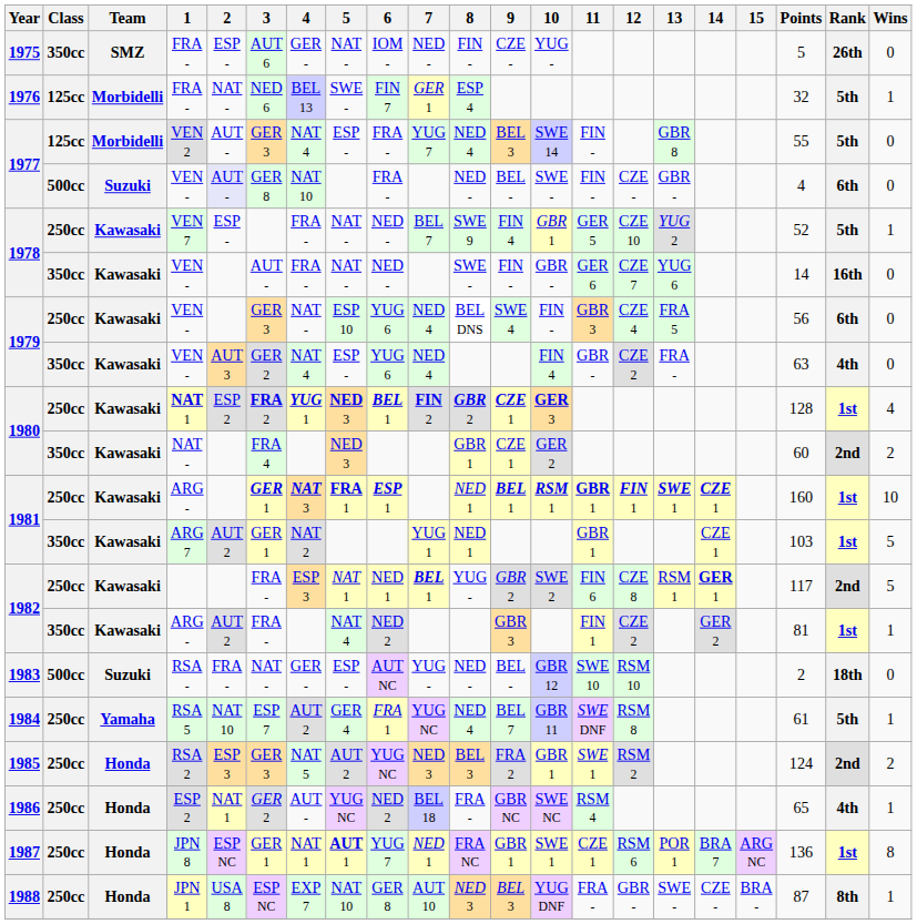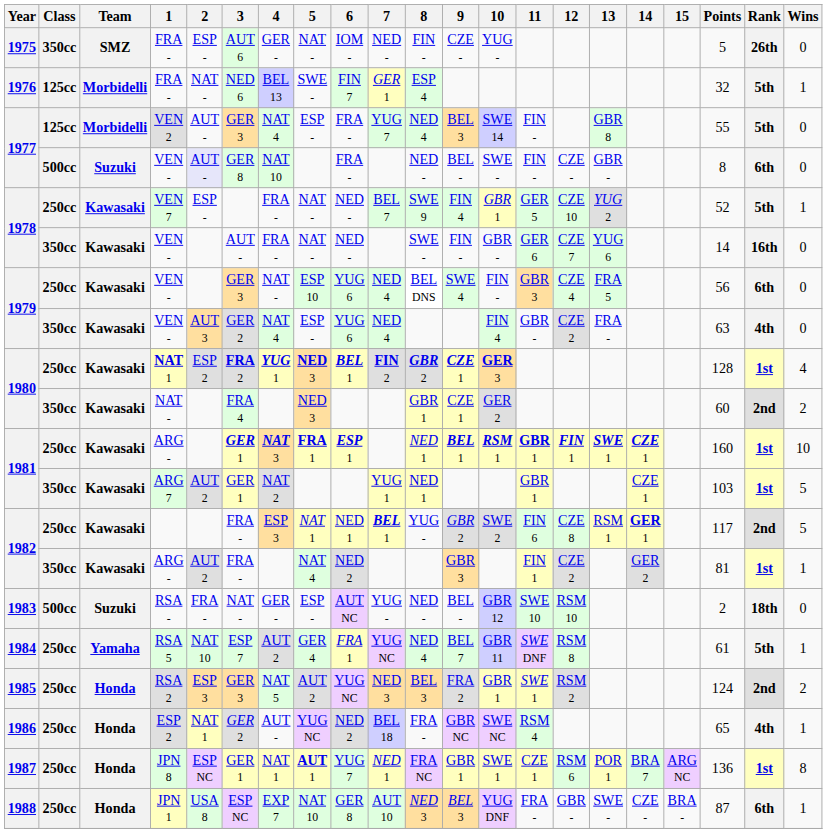 <table class="wikitable" style="text-align:center; font-size:95%">
 <tr>
 <th>Year</th>
 <th>Class</th>
 <th>Team</th>
 <th>1</th>
 <th>2</th>
 <th>3</th>
 <th>4</th>
 <th>5</th>
 <th>6</th>
 <th>7</th>
 <th>8</th>
 <th>9</th>
 <th>10</th>
 <th>11</th>
 <th>12</th>
 <th>13</th>
 <th>14</th>
 <th>15</th>
 <th>Points</th>
 <th>Rank</th>
 <th>Wins</th>
 </tr>
 <tr>
 <th><a href='#'>1975</a></th>
 <th>350cc</th>
 <th>SMZ</th>
 <td><a href='#'>FRA</a><br><small>-</small></td>
 <td><a href='#'>ESP</a><br><small>-</small></td>
 <td style="background:#DFFFDF;"><a href='#'>AUT</a><br><small>6</small></td>
 <td><a href='#'>GER</a><br><small>-</small></td>
 <td><a href='#'>NAT</a><br><small>-</small></td>
 <td><a href='#'>IOM</a><br><small>-</small></td>
 <td><a href='#'>NED</a><br><small>-</small></td>
 <td><a href='#'>FIN</a><br><small>-</small></td>
 <td><a href='#'>CZE</a><br><small>-</small></td>
 <td><a href='#'>YUG</a><br><small>-</small></td>
 <td></td>
 <td></td>
 <td></td>
 <td></td>
 <td></td>
 <td>5</td>
 <th>26th</th>
 <td>0</td>
 </tr>
 <tr>
 <th><a href='#'>1976</a></th>
 <th>125cc</th>
 <th><a href='#'>Morbidelli</a></th>
 <td><a href='#'>FRA</a><br><small>-</small></td>
 <td><a href='#'>NAT</a><br><small>-</small></td>
 <td style="background:#DFFFDF;"><a href='#'>NED</a><br><small>6</small></td>
 <td style="background:#CFCFFF;"><a href='#'>BEL</a><br><small>13</small></td>
 <td><a href='#'>SWE</a><br><small>-</small></td>
 <td style="background:#DFFFDF;"><a href='#'>FIN</a><br><small>7</small></td>
 <td style="background:#FFFFBF;"><em><a href='#'>GER</a></em><br><small>1</small></td>
 <td style="background:#DFFFDF;"><a href='#'>ESP</a><br><small>4</small></td>
 <td></td>
 <td></td>
 <td></td>
 <td></td>
 <td></td>
 <td></td>
 <td></td>
 <td>32</td>
 <th>5th</th>
 <td>1</td>
 </tr>
 <tr>
 <th rowspan=2><a href='#'>1977</a></th>
 <th>125cc</th>
 <th><a href='#'>Morbidelli</a></th>
 <td style="background:#DFDFDF;"><a href='#'>VEN</a><br><small>2</small></td>
 <td><a href='#'>AUT</a><br><small>-</small></td>
 <td style="background:#FFDF9F;"><a href='#'>GER</a><br><small>3</small></td>
 <td style="background:#DFFFDF;"><a href='#'>NAT</a><br><small>4</small></td>
 <td><a href='#'>ESP</a><br><small>-</small></td>
 <td><a href='#'>FRA</a><br><small>-</small></td>
 <td style="background:#DFFFDF;"><a href='#'>YUG</a><br><small>7</small></td>
 <td style="background:#DFFFDF;"><a href='#'>NED</a><br><small>4</small></td>
 <td style="background:#FFDF9F;"><a href='#'>BEL</a><br><small>3</small></td>
 <td style="background:#CFCFFF;"><a href='#'>SWE</a><br><small>14</small></td>
 <td><a href='#'>FIN</a><br><small>-</small></td>
 <td></td>
 <td style="background:#DFFFDF;"><a href='#'>GBR</a><br><small>8</small></td>
 <td></td>
 <td></td>
 <td>55</td>
 <th>5th</th>
 <td>0</td>
 </tr>
 <tr>
 <th>500cc</th>
 <th><a href='#'>Suzuki</a></th>
 <td><a href='#'>VEN</a><br><small>-</small></td>
 <td style="background: lavender;"><a href='#'>AUT</a><br><small>-</small></td>
 <td style="background:#DFFFDF;"><a href='#'>GER</a><br><small>8</small></td>
 <td style="background:#DFFFDF;"><a href='#'>NAT</a><br><small>10</small></td>
 <td></td>
 <td><a href='#'>FRA</a><br><small>-</small></td>
 <td></td>
 <td><a href='#'>NED</a><br><small>-</small></td>
 <td><a href='#'>BEL</a><br><small>-</small></td>
 <td><a href='#'>SWE</a><br><small>-</small></td>
 <td><a href='#'>FIN</a><br><small>-</small></td>
 <td><a href='#'>CZE</a><br><small>-</small></td>
 <td><a href='#'>GBR</a><br><small>-</small></td>
 <td></td>
 <td></td>
-<td>4</td>
+<td>8</td>
 <th>6th</th>
 <td>0</td>
 </tr>
 <tr>
 <th rowspan=2><a href='#'>1978</a></th>
 <th>250cc</th>
 <th><a href='#'>Kawasaki</a></th>
 <td style="background:#DFFFDF;"><a href='#'>VEN</a><br><small>7</small></td>
 <td><a href='#'>ESP</a><br><small>-</small></td>
 <td></td>
 <td><a href='#'>FRA</a><br><small>-</small></td>
 <td><a href='#'>NAT</a><br><small>-</small></td>
 <td><a href='#'>NED</a><br><small>-</small></td>
 <td style="background:#DFFFDF;"><a href='#'>BEL</a><br><small>7</small></td>
 <td style="background:#DFFFDF;"><a href='#'>SWE</a><br><small>9</small></td>
 <td style="background:#DFFFDF;"><a href='#'>FIN</a><br><small>4</small></td>
 <td style="background:#FFFFBF;"><em><a href='#'>GBR</a></em><br><small>1</small></td>
 <td style="background:#DFFFDF;"><a href='#'>GER</a><br><small>5</small></td>
 <td style="background:#DFFFDF;"><a href='#'>CZE</a><br><small>10</small></td>
 <td style="background:#DFDFDF;"><em><a href='#'>YUG</a></em><br><small>2</small></td>
 <td></td>
 <td></td>
 <td>52</td>
 <th>5th</th>
 <td>1</td>
 </tr>
 <tr>
 <th>350cc</th>
 <th>Kawasaki</th>
 <td><a href='#'>VEN</a><br><small>-</small></td>
 <td></td>
 <td><a href='#'>AUT</a><br><small>-</small></td>
 <td><a href='#'>FRA</a><br><small>-</small></td>
 <td><a href='#'>NAT</a><br><small>-</small></td>
 <td><a href='#'>NED</a><br><small>-</small></td>
 <td></td>
 <td><a href='#'>SWE</a><br><small>-</small></td>
 <td><a href='#'>FIN</a><br><small>-</small></td>
 <td><a href='#'>GBR</a><br><small>-</small></td>
 <td style="background:#DFFFDF;"><a href='#'>GER</a><br><small>6</small></td>
 <td style="background:#DFFFDF;"><a href='#'>CZE</a><br><small>7</small></td>
 <td style="background:#DFFFDF;"><a href='#'>YUG</a><br><small>6</small></td>
 <td></td>
 <td></td>
 <td>14</td>
 <th>16th</th>
 <td>0</td>
 </tr>
 <tr>
 <th rowspan=2><a href='#'>1979</a></th>
 <th>250cc</th>
 <th>Kawasaki</th>
 <td><a href='#'>VEN</a><br><small>-</small></td>
 <td></td>
 <td style="background:#FFDF9F;"><a href='#'>GER</a><br><small>3</small></td>
 <td><a href='#'>NAT</a><br><small>-</small></td>
 <td style="background:#DFFFDF;"><a href='#'>ESP</a><br><small>10</small></td>
 <td style="background:#DFFFDF;"><a href='#'>YUG</a><br><small>6</small></td>
 <td style="background:#DFFFDF;"><a href='#'>NED</a><br><small>4</small></td>
 <td style="background:#ffffff;"><a href='#'>BEL</a><br><small>DNS</small></td>
 <td style="background:#DFFFDF;"><a href='#'>SWE</a><br><small>4</small></td>
 <td><a href='#'>FIN</a><br><small>-</small></td>
 <td style="background:#FFDF9F;"><a href='#'>GBR</a><br><small>3</small></td>
 <td style="background:#DFFFDF;"><a href='#'>CZE</a><br><small>4</small></td>
 <td style="background:#DFFFDF;"><a href='#'>FRA</a><br><small>5</small></td>
 <td></td>
 <td></td>
 <td>56</td>
 <th>6th</th>
 <td>0</td>
 </tr>
 <tr>
 <th>350cc</th>
 <th>Kawasaki</th>
 <td><a href='#'>VEN</a><br><small>-</small></td>
 <td style="background:#FFDF9F;"><a href='#'>AUT</a><br><small>3</small></td>
 <td style="background:#DFDFDF;"><a href='#'>GER</a><br><small>2</small></td>
 <td style="background:#DFFFDF;"><a href='#'>NAT</a><br><small>4</small></td>
 <td><a href='#'>ESP</a><br><small>-</small></td>
 <td style="background:#DFFFDF;"><a href='#'>YUG</a><br><small>6</small></td>
 <td style="background:#DFFFDF;"><a href='#'>NED</a><br><small>4</small></td>
 <td></td>
 <td></td>
 <td style="background:#DFFFDF;"><a href='#'>FIN</a><br><small>4</small></td>
 <td><a href='#'>GBR</a><br><small>-</small></td>
 <td style="background:#DFDFDF;"><a href='#'>CZE</a><br><small>2</small></td>
 <td><a href='#'>FRA</a><br><small>-</small></td>
 <td></td>
 <td></td>
 <td>63</td>
 <th>4th</th>
 <td>0</td>
 </tr>
 <tr>
 <th rowspan=2><a href='#'>1980</a></th>
 <th>250cc</th>
 <th>Kawasaki</th>
 <td style="background:#FFFFBF;"><strong><a href='#'>NAT</a></strong><br><small>1</small></td>
 <td style="background:#DFDFDF;"><a href='#'>ESP</a><br><small>2</small></td>
 <td style="background:#DFDFDF;"><strong><a href='#'>FRA</a></strong><br><small>2</small></td>
 <td style="background:#FFFFBF;"><strong><em><a href='#'>YUG</a></em></strong><br><small>1</small></td>
 <td style="background:#FFDF9F;"><strong><a href='#'>NED</a></strong><br><small>3</small></td>
 <td style="background:#FFFFBF;"><strong><em><a href='#'>BEL</a></em></strong><br><small>1</small></td>
 <td style="background:#DFDFDF;"><strong><a href='#'>FIN</a></strong><br><small>2</small></td>
 <td style="background:#DFDFDF;"><strong><em><a href='#'>GBR</a></em></strong><br><small>2</small></td>
 <td style="background:#FFFFBF;"><strong><em><a href='#'>CZE</a></em></strong><br><small>1</small></td>
 <td style="background:#FFDF9F;"><strong><a href='#'>GER</a></strong><br><small>3</small></td>
 <td></td>
 <td></td>
 <td></td>
 <td></td>
 <td></td>
 <td>128</td>
 <td style="background:#FFFFBF;"><strong><a href='#'>1st</a></strong></td>
 <td>4</td>
 </tr>
 <tr>
 <th>350cc</th>
 <th>Kawasaki</th>
 <td><a href='#'>NAT</a><br><small>-</small></td>
 <td></td>
 <td style="background:#DFFFDF;"><a href='#'>FRA</a><br><small>4</small></td>
 <td></td>
 <td style="background:#FFDF9F;"><a href='#'>NED</a><br><small>3</small></td>
 <td></td>
 <td></td>
 <td style="background:#FFFFBF;"><a href='#'>GBR</a><br><small>1</small></td>
 <td style="background:#FFFFBF;"><a href='#'>CZE</a><br><small>1</small></td>
 <td style="background:#DFDFDF;"><a href='#'>GER</a><br><small>2</small></td>
 <td></td>
 <td></td>
 <td></td>
 <td></td>
 <td></td>
 <td>60</td>
 <td style="background:#DFDFDF;"><strong>2nd</strong></td>
 <td>2</td>
 </tr>
 <tr>
 <th rowspan=2><a href='#'>1981</a></th>
 <th>250cc</th>
 <th>Kawasaki</th>
 <td><a href='#'>ARG</a><br><small>-</small></td>
 <td></td>
 <td style="background:#FFFFBF;"><strong><em><a href='#'>GER</a></em></strong><br><small>1</small></td>
 <td style="background:#FFDF9F;"><strong><em><a href='#'>NAT</a></em></strong><br><small>3</small></td>
 <td style="background:#FFFFBF;"><strong><a href='#'>FRA</a></strong><br><small>1</small></td>
 <td style="background:#FFFFBF;"><strong><em><a href='#'>ESP</a></em></strong><br><small>1</small></td>
 <td></td>
 <td style="background:#FFFFBF;"><em><a href='#'>NED</a></em><br><small>1</small></td>
 <td style="background:#FFFFBF;"><strong><em><a href='#'>BEL</a></em></strong><br><small>1</small></td>
 <td style="background:#FFFFBF;"><strong><em><a href='#'>RSM</a></em></strong><br><small>1</small></td>
 <td style="background:#FFFFBF;"><strong><a href='#'>GBR</a></strong><br><small>1</small></td>
 <td style="background:#FFFFBF;"><strong><em><a href='#'>FIN</a></em></strong><br><small>1</small></td>
 <td style="background:#FFFFBF;"><strong><em><a href='#'>SWE</a></em></strong><br><small>1</small></td>
 <td style="background:#FFFFBF;"><strong><em><a href='#'>CZE</a></em></strong><br><small>1</small></td>
 <td></td>
 <td>160</td>
 <td style="background:#FFFFBF;"><strong><a href='#'>1st</a></strong></td>
 <td>10</td>
 </tr>
 <tr>
 <th>350cc</th>
 <th>Kawasaki</th>
 <td style="background:#DFFFDF;"><a href='#'>ARG</a><br><small>7</small></td>
 <td style="background:#DFDFDF;"><a href='#'>AUT</a><br><small>2</small></td>
 <td style="background:#FFFFBF;"><a href='#'>GER</a><br><small>1</small></td>
 <td style="background:#DFDFDF;"><a href='#'>NAT</a><br><small>2</small></td>
 <td></td>
 <td></td>
 <td style="background:#FFFFBF;"><a href='#'>YUG</a><br><small>1</small></td>
 <td style="background:#FFFFBF;"><a href='#'>NED</a><br><small>1</small></td>
 <td></td>
 <td></td>
 <td style="background:#FFFFBF;"><a href='#'>GBR</a><br><small>1</small></td>
 <td></td>
 <td></td>
 <td style="background:#FFFFBF;"><a href='#'>CZE</a><br><small>1</small></td>
 <td></td>
 <td>103</td>
 <td style="background:#FFFFBF;"><strong><a href='#'>1st</a></strong></td>
 <td>5</td>
 </tr>
 <tr>
 <th rowspan=2><a href='#'>1982</a></th>
 <th>250cc</th>
 <th>Kawasaki</th>
 <td></td>
 <td></td>
 <td><a href='#'>FRA</a><br><small>-</small></td>
 <td style="background:#FFDF9F;"><a href='#'>ESP</a><br><small>3</small></td>
 <td style="background:#FFFFBF;"><em><a href='#'>NAT</a></em><br><small>1</small></td>
 <td style="background:#FFFFBF;"><a href='#'>NED</a><br><small>1</small></td>
 <td style="background:#FFFFBF;"><strong><em><a href='#'>BEL</a></em></strong><br><small>1</small></td>
 <td><a href='#'>YUG</a><br><small>-</small></td>
 <td style="background:#DFDFDF;"><em><a href='#'>GBR</a></em><br><small>2</small></td>
 <td style="background:#DFDFDF;"><a href='#'>SWE</a><br><small>2</small></td>
 <td style="background:#DFFFDF;"><a href='#'>FIN</a><br><small>6</small></td>
 <td style="background:#DFFFDF;"><a href='#'>CZE</a><br><small>8</small></td>
 <td style="background:#FFFFBF;"><a href='#'>RSM</a><br><small>1</small></td>
 <td style="background:#FFFFBF;"><strong><a href='#'>GER</a></strong><br><small>1</small></td>
 <td></td>
 <td>117</td>
 <td style="background:#DFDFDF;"><strong>2nd</strong></td>
 <td>5</td>
 </tr>
 <tr>
 <th>350cc</th>
 <th>Kawasaki</th>
 <td><a href='#'>ARG</a><br><small>-</small></td>
 <td style="background:#DFDFDF;"><a href='#'>AUT</a><br><small>2</small></td>
 <td><a href='#'>FRA</a><br><small>-</small></td>
 <td></td>
 <td style="background:#DFFFDF;"><a href='#'>NAT</a><br><small>4</small></td>
 <td style="background:#DFDFDF;"><a href='#'>NED</a><br><small>2</small></td>
 <td></td>
 <td></td>
 <td style="background:#FFDF9F;"><a href='#'>GBR</a><br><small>3</small></td>
 <td></td>
 <td style="background:#FFFFBF;"><a href='#'>FIN</a><br><small>1</small></td>
 <td style="background:#DFDFDF;"><a href='#'>CZE</a><br><small>2</small></td>
 <td></td>
 <td style="background:#DFDFDF;"><a href='#'>GER</a><br><small>2</small></td>
 <td></td>
 <td>81</td>
 <td style="background:#FFFFBF;"><strong><a href='#'>1st</a></strong></td>
 <td>1</td>
 </tr>
 <tr>
 <th><a href='#'>1983</a></th>
 <th>500cc</th>
 <th>Suzuki</th>
 <td><a href='#'>RSA</a><br><small>-</small></td>
 <td><a href='#'>FRA</a><br><small>-</small></td>
 <td><a href='#'>NAT</a><br><small>-</small></td>
 <td><a href='#'>GER</a><br><small>-</small></td>
 <td><a href='#'>ESP</a><br><small>-</small></td>
 <td style="background:#EFCFFF;"><a href='#'>AUT</a><br><small>NC</small></td>
 <td><a href='#'>YUG</a><br><small>-</small></td>
 <td><a href='#'>NED</a><br><small>-</small></td>
 <td><a href='#'>BEL</a><br><small>-</small></td>
 <td style="background:#CFCFFF;"><a href='#'>GBR</a><br><small>12</small></td>
 <td style="background:#DFFFDF;"><a href='#'>SWE</a><br><small>10</small></td>
 <td style="background:#DFFFDF;"><a href='#'>RSM</a><br><small>10</small></td>
 <td></td>
 <td></td>
 <td></td>
 <td>2</td>
 <th>18th</th>
 <td>0</td>
 </tr>
 <tr>
 <th><a href='#'>1984</a></th>
 <th>250cc</th>
 <th><a href='#'>Yamaha</a></th>
 <td style="background:#DFFFDF;"><a href='#'>RSA</a><br><small>5</small></td>
 <td style="background:#DFFFDF;"><a href='#'>NAT</a><br><small>10</small></td>
 <td style="background:#DFFFDF;"><a href='#'>ESP</a><br><small>7</small></td>
 <td style="background:#DFDFDF;"><a href='#'>AUT</a><br><small>2</small></td>
 <td style="background:#DFFFDF;"><a href='#'>GER</a><br><small>4</small></td>
 <td style="background:#FFFFBF;"><em><a href='#'>FRA</a></em><br><small>1</small></td>
 <td style="background:#EFCFFF;"><a href='#'>YUG</a><br><small>NC</small></td>
 <td style="background:#DFFFDF;"><a href='#'>NED</a><br><small>4</small></td>
 <td style="background:#DFFFDF;"><a href='#'>BEL</a><br><small>7</small></td>
 <td style="background:#CFCFFF;"><a href='#'>GBR</a><br><small>11</small></td>
 <td style="background:#EFCFFF;"><em><a href='#'>SWE</a></em><br><small>DNF</small></td>
 <td style="background:#DFFFDF;"><a href='#'>RSM</a><br><small>8</small></td>
 <td></td>
 <td></td>
 <td></td>
 <td>61</td>
 <th>5th</th>
 <td>1</td>
 </tr>
 <tr>
 <th><a href='#'>1985</a></th>
 <th>250cc</th>
 <th><a href='#'>Honda</a></th>
 <td style="background:#DFDFDF;"><a href='#'>RSA</a><br><small>2</small></td>
 <td style="background:#FFDF9F;"><a href='#'>ESP</a><br><small>3</small></td>
 <td style="background:#FFDF9F;"><a href='#'>GER</a><br><small>3</small></td>
 <td style="background:#DFFFDF;"><a href='#'>NAT</a><br><small>5</small></td>
 <td style="background:#DFDFDF;"><a href='#'>AUT</a><br><small>2</small></td>
 <td style="background:#EFCFFF;"><a href='#'>YUG</a><br><small>NC</small></td>
 <td style="background:#FFDF9F;"><a href='#'>NED</a><br><small>3</small></td>
 <td style="background:#FFDF9F;"><a href='#'>BEL</a><br><small>3</small></td>
 <td style="background:#DFDFDF;"><a href='#'>FRA</a><br><small>2</small></td>
 <td style="background:#FFFFBF;"><a href='#'>GBR</a><br><small>1</small></td>
 <td style="background:#FFFFBF;"><em><a href='#'>SWE</a></em><br><small>1</small></td>
 <td style="background:#DFDFDF;"><a href='#'>RSM</a><br><small>2</small></td>
 <td></td>
 <td></td>
 <td></td>
 <td>124</td>
 <td style="background:#DFDFDF;"><strong>2nd</strong></td>
 <td>2</td>
 </tr>
 <tr>
 <th><a href='#'>1986</a></th>
 <th>250cc</th>
 <th>Honda</th>
 <td style="background:#DFDFDF;"><a href='#'>ESP</a><br><small>2</small></td>
 <td style="background:#FFFFBF;"><a href='#'>NAT</a><br><small>1</small></td>
 <td style="background:#DFDFDF;"><em><a href='#'>GER</a></em><br><small>2</small></td>
 <td><a href='#'>AUT</a><br><small>-</small></td>
 <td style="background:#EFCFFF;"><a href='#'>YUG</a><br><small>NC</small></td>
 <td style="background:#DFDFDF;"><a href='#'>NED</a><br><small>2</small></td>
 <td style="background:#CFCFFF;"><a href='#'>BEL</a><br><small>18</small></td>
 <td><a href='#'>FRA</a><br><small>-</small></td>
 <td style="background:#EFCFFF;"><a href='#'>GBR</a><br><small>NC</small></td>
 <td style="background:#EFCFFF;"><a href='#'>SWE</a><br><small>NC</small></td>
 <td style="background:#DFFFDF;"><a href='#'>RSM</a><br><small>4</small></td>
 <td></td>
 <td></td>
 <td></td>
 <td></td>
 <td>65</td>
 <th>4th</th>
 <td>1</td>
 </tr>
 <tr>
 <th><a href='#'>1987</a></th>
 <th>250cc</th>
 <th>Honda</th>
 <td style="background:#DFFFDF;"><a href='#'>JPN</a><br><small>8</small></td>
 <td style="background:#EFCFFF;"><a href='#'>ESP</a><br><small>NC</small></td>
 <td style="background:#FFFFBF;"><a href='#'>GER</a><br><small>1</small></td>
 <td style="background:#FFFFBF;"><a href='#'>NAT</a><br><small>1</small></td>
 <td style="background:#FFFFBF;"><strong><a href='#'>AUT</a></strong><br><small>1</small></td>
 <td style="background:#DFFFDF;"><a href='#'>YUG</a><br><small>7</small></td>
 <td style="background:#FFFFBF;"><em><a href='#'>NED</a></em><br><small>1</small></td>
 <td style="background:#EFCFFF;"><a href='#'>FRA</a><br><small>NC</small></td>
 <td style="background:#FFFFBF;"><a href='#'>GBR</a><br><small>1</small></td>
 <td style="background:#FFFFBF;"><a href='#'>SWE</a><br><small>1</small></td>
 <td style="background:#FFFFBF;"><a href='#'>CZE</a><br><small>1</small></td>
 <td style="background:#DFFFDF;"><a href='#'>RSM</a><br><small>6</small></td>
 <td style="background:#FFFFBF;"><a href='#'>POR</a><br><small>1</small></td>
 <td style="background:#DFFFDF;"><a href='#'>BRA</a><br><small>7</small></td>
 <td style="background:#EFCFFF;"><a href='#'>ARG</a><br><small>NC</small></td>
 <td>136</td>
 <td style="background:#FFFFBF;"><strong><a href='#'>1st</a></strong></td>
 <td>8</td>
 </tr>
 <tr>
 <th><a href='#'>1988</a></th>
 <th>250cc</th>
 <th>Honda</th>
 <td style="background:#FFFFBF;"><a href='#'>JPN</a><br><small>1</small></td>
 <td style="background:#DFFFDF;"><a href='#'>USA</a><br><small>8</small></td>
 <td style="background:#EFCFFF;"><a href='#'>ESP</a><br><small>NC</small></td>
 <td style="background:#DFFFDF;"><a href='#'>EXP</a><br><small>7</small></td>
 <td style="background:#DFFFDF;"><a href='#'>NAT</a><br><small>10</small></td>
 <td style="background:#DFFFDF;"><a href='#'>GER</a><br><small>8</small></td>
 <td style="background:#DFFFDF;"><a href='#'>AUT</a><br><small>10</small></td>
 <td style="background:#FFDF9F;"><em><a href='#'>NED</a></em><br><small>3</small></td>
 <td style="background:#FFDF9F;"><em><a href='#'>BEL</a></em><br><small>3</small></td>
 <td style="background:#EFCFFF;"><a href='#'>YUG</a><br><small>DNF</small></td>
 <td><a href='#'>FRA</a><br><small>-</small></td>
 <td><a href='#'>GBR</a><br><small>-</small></td>
 <td><a href='#'>SWE</a><br><small>-</small></td>
 <td><a href='#'>CZE</a><br><small>-</small></td>
 <td><a href='#'>BRA</a><br><small>-</small></td>
 <td>87</td>
-<th>8th</th>
+<th>6th</th>
 <td>1</td>
 </tr>
 <tr>
 </tr>
 </table>
